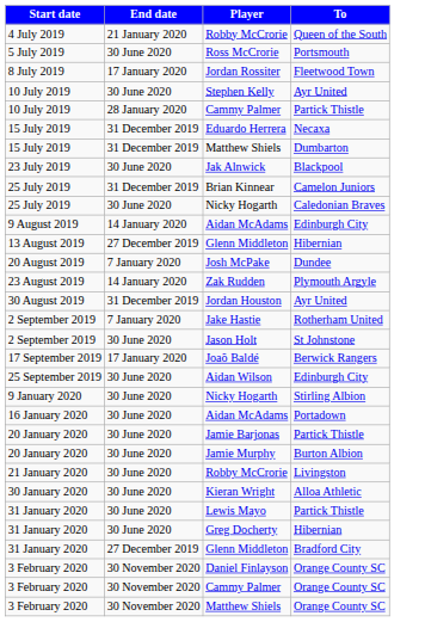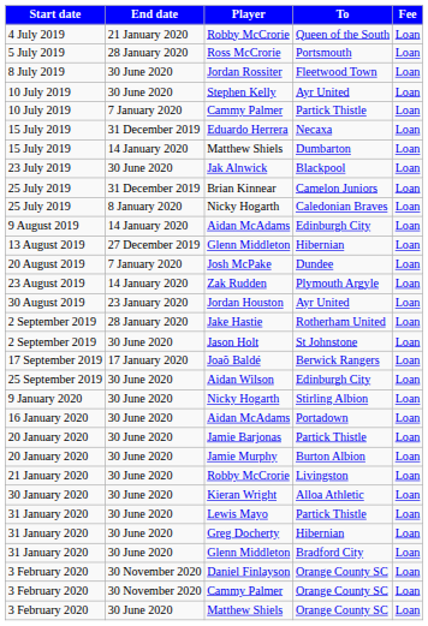 <table class="wikitable sortable">
 <tr>
 <th style="background:#00f; color:white;">Start date</th>
 <th style="background:#00f; color:white;">End date</th>
 <th style="background:#00f; color:white;">Player</th>
 <th style="background:#00f; color:white;">To</th>
+<th style="background:#00f; color:white;">Fee</th>
 </tr>
 <tr>
 <td>4 July 2019</td>
 <td>21 January 2020</td>
 <td style="text-align:left;"> <a href='#'>Robby McCrorie</a></td>
 <td style="text-align:left;"> <a href='#'>Queen of the South</a></td>
+<td><a href='#'>Loan</a></td>
 </tr>
 <tr>
 <td>5 July 2019</td>
-<td>30 June 2020</td>
+<td>28 January 2020</td>
 <td style="text-align:left;"> <a href='#'>Ross McCrorie</a></td>
 <td style="text-align:left;"> <a href='#'>Portsmouth</a></td>
+<td><a href='#'>Loan</a></td>
 </tr>
 <tr>
 <td>8 July 2019</td>
-<td>17 January 2020</td>
+<td>30 June 2020</td>
 <td style="text-align:left;"> <a href='#'>Jordan Rossiter</a></td>
 <td style="text-align:left;"> <a href='#'>Fleetwood Town</a></td>
+<td><a href='#'>Loan</a></td>
 </tr>
 <tr>
 <td>10 July 2019</td>
 <td>30 June 2020</td>
 <td style="text-align:left;"> <a href='#'>Stephen Kelly</a></td>
 <td style="text-align:left;"> <a href='#'>Ayr United</a></td>
+<td><a href='#'>Loan</a></td>
 </tr>
 <tr>
 <td>10 July 2019</td>
-<td>28 January 2020</td>
+<td>7 January 2020</td>
 <td style="text-align:left;"> <a href='#'>Cammy Palmer</a></td>
 <td style="text-align:left;"> <a href='#'>Partick Thistle</a></td>
+<td><a href='#'>Loan</a></td>
 </tr>
 <tr>
 <td>15 July 2019</td>
 <td>31 December 2019</td>
 <td style="text-align:left;"> <a href='#'>Eduardo Herrera</a></td>
 <td style="text-align:left;"> <a href='#'>Necaxa</a></td>
+<td><a href='#'>Loan</a></td>
 </tr>
 <tr>
 <td>15 July 2019</td>
-<td>31 December 2019</td>
+<td>14 January 2020</td>
 <td style="text-align:left;"> Matthew Shiels</td>
 <td style="text-align:left;"> <a href='#'>Dumbarton</a></td>
+<td><a href='#'>Loan</a></td>
 </tr>
 <tr>
 <td>23 July 2019</td>
 <td>30 June 2020</td>
 <td style="text-align:left;"> <a href='#'>Jak Alnwick</a></td>
 <td style="text-align:left;"> <a href='#'>Blackpool</a></td>
+<td> <a href='#'>Loan</a></td>
 </tr>
 <tr>
 <td>25 July 2019</td>
 <td>31 December 2019</td>
 <td style="text-align:left;"> Brian Kinnear</td>
 <td style="text-align:left;"> <a href='#'>Camelon Juniors</a></td>
+<td><a href='#'>Loan</a></td>
 </tr>
 <tr>
 <td>25 July 2019</td>
-<td>30 June 2020</td>
+<td>8 January 2020</td>
 <td style="text-align:left;"> Nicky Hogarth</td>
 <td style="text-align:left;"> <a href='#'>Caledonian Braves</a></td>
+<td><a href='#'>Loan</a></td>
 </tr>
 <tr>
 <td>9 August 2019</td>
 <td>14 January 2020</td>
 <td style="text-align:left;"> <a href='#'>Aidan McAdams</a></td>
 <td style="text-align:left;"> <a href='#'>Edinburgh City</a></td>
+<td><a href='#'>Loan</a></td>
 </tr>
 <tr>
 <td>13 August 2019</td>
 <td>27 December 2019</td>
 <td style="text-align:left;"> <a href='#'>Glenn Middleton</a></td>
 <td style="text-align:left;"> <a href='#'>Hibernian</a></td>
+<td><a href='#'>Loan</a></td>
 </tr>
 <tr>
 <td>20 August 2019</td>
 <td>7 January 2020</td>
 <td style="text-align:left;"> <a href='#'>Josh McPake</a></td>
 <td style="text-align:left;"> <a href='#'>Dundee</a></td>
+<td><a href='#'>Loan</a></td>
 </tr>
 <tr>
 <td>23 August 2019</td>
 <td>14 January 2020</td>
 <td style="text-align:left;"> <a href='#'>Zak Rudden</a></td>
 <td style="text-align:left;"> <a href='#'>Plymouth Argyle</a></td>
+<td><a href='#'>Loan</a></td>
 </tr>
 <tr>
 <td>30 August 2019</td>
-<td>31 December 2019</td>
+<td>23 January 2020</td>
 <td style="text-align:left;"> <a href='#'>Jordan Houston</a></td>
 <td style="text-align:left;"> <a href='#'>Ayr United</a></td>
+<td><a href='#'>Loan</a></td>
 </tr>
 <tr>
 <td>2 September 2019</td>
-<td>7 January 2020</td>
+<td>28 January 2020</td>
 <td style="text-align:left;"> <a href='#'>Jake Hastie</a></td>
 <td style="text-align:left;"> <a href='#'>Rotherham United</a></td>
+<td><a href='#'>Loan</a></td>
 </tr>
 <tr>
 <td>2 September 2019</td>
 <td>30 June 2020</td>
 <td style="text-align:left;"> <a href='#'>Jason Holt</a></td>
 <td style="text-align:left;"> <a href='#'>St Johnstone</a></td>
+<td><a href='#'>Loan</a></td>
 </tr>
 <tr>
 <td>17 September 2019</td>
 <td>17 January 2020</td>
 <td style="text-align:left;"> <a href='#'>Joaõ Baldé</a></td>
 <td style="text-align:left;"> <a href='#'>Berwick Rangers</a></td>
+<td><a href='#'>Loan</a></td>
 </tr>
 <tr>
 <td>25 September 2019</td>
 <td>30 June 2020</td>
 <td style="text-align:left;"> <a href='#'>Aidan Wilson</a></td>
 <td style="text-align:left;"> <a href='#'>Edinburgh City</a></td>
+<td><a href='#'>Loan</a></td>
 </tr>
 <tr>
 <td>9 January 2020</td>
 <td>30 June 2020</td>
 <td style="text-align:left;"> <a href='#'>Nicky Hogarth</a></td>
 <td style="text-align:left;"> <a href='#'>Stirling Albion</a></td>
+<td><a href='#'>Loan</a></td>
 </tr>
 <tr>
 <td>16 January 2020</td>
 <td>30 June 2020</td>
 <td style="text-align:left;"> <a href='#'>Aidan McAdams</a></td>
 <td style="text-align:left;"> <a href='#'>Portadown</a></td>
+<td><a href='#'>Loan</a></td>
 </tr>
 <tr>
 <td>20 January 2020</td>
 <td>30 June 2020</td>
 <td style="text-align:left;"> <a href='#'>Jamie Barjonas</a></td>
 <td style="text-align:left;"> <a href='#'>Partick Thistle</a></td>
+<td><a href='#'>Loan</a></td>
 </tr>
 <tr>
 <td>20 January 2020</td>
 <td>30 June 2020</td>
 <td style="text-align:left;"> <a href='#'>Jamie Murphy</a></td>
 <td style="text-align:left;"> <a href='#'>Burton Albion</a></td>
+<td><a href='#'>Loan</a></td>
 </tr>
 <tr>
 <td>21 January 2020</td>
 <td>30 June 2020</td>
 <td style="text-align:left;"> <a href='#'>Robby McCrorie</a></td>
 <td style="text-align:left;"> <a href='#'>Livingston</a></td>
+<td><a href='#'>Loan</a></td>
 </tr>
 <tr>
 <td>30 January 2020</td>
 <td>30 June 2020</td>
 <td style="text-align:left;"> <a href='#'>Kieran Wright</a></td>
 <td style="text-align:left;"> <a href='#'>Alloa Athletic</a></td>
+<td><a href='#'>Loan</a></td>
 </tr>
 <tr>
 <td>31 January 2020</td>
 <td>30 June 2020</td>
 <td style="text-align:left;"> <a href='#'>Lewis Mayo</a></td>
 <td style="text-align:left;"> <a href='#'>Partick Thistle</a></td>
+<td><a href='#'>Loan</a></td>
 </tr>
 <tr>
 <td>31 January 2020</td>
 <td>30 June 2020</td>
 <td style="text-align:left;"> <a href='#'>Greg Docherty</a></td>
 <td style="text-align:left;"> <a href='#'>Hibernian</a></td>
+<td><a href='#'>Loan</a></td>
 </tr>
 <tr>
 <td>31 January 2020</td>
-<td>27 December 2019</td>
+<td>30 June 2020</td>
 <td style="text-align:left;"> <a href='#'>Glenn Middleton</a></td>
 <td style="text-align:left;"> <a href='#'>Bradford City</a></td>
+<td><a href='#'>Loan</a></td>
 </tr>
 <tr>
 <td>3 February 2020</td>
 <td>30 November 2020</td>
 <td style="text-align:left;"> <a href='#'>Daniel Finlayson</a></td>
 <td style="text-align:left;"> <a href='#'>Orange County SC</a></td>
+<td><a href='#'>Loan</a></td>
 </tr>
 <tr>
 <td>3 February 2020</td>
 <td>30 November 2020</td>
 <td style="text-align:left;"> <a href='#'>Cammy Palmer</a></td>
 <td style="text-align:left;"> <a href='#'>Orange County SC</a></td>
+<td><a href='#'>Loan</a></td>
 </tr>
 <tr>
 <td>3 February 2020</td>
-<td>30 November 2020</td>
+<td>30 June 2020</td>
 <td style="text-align:left;"> <a href='#'>Matthew Shiels</a></td>
 <td style="text-align:left;"> <a href='#'>Orange County SC</a></td>
+<td><a href='#'>Loan</a></td>
 </tr>
 </table>
